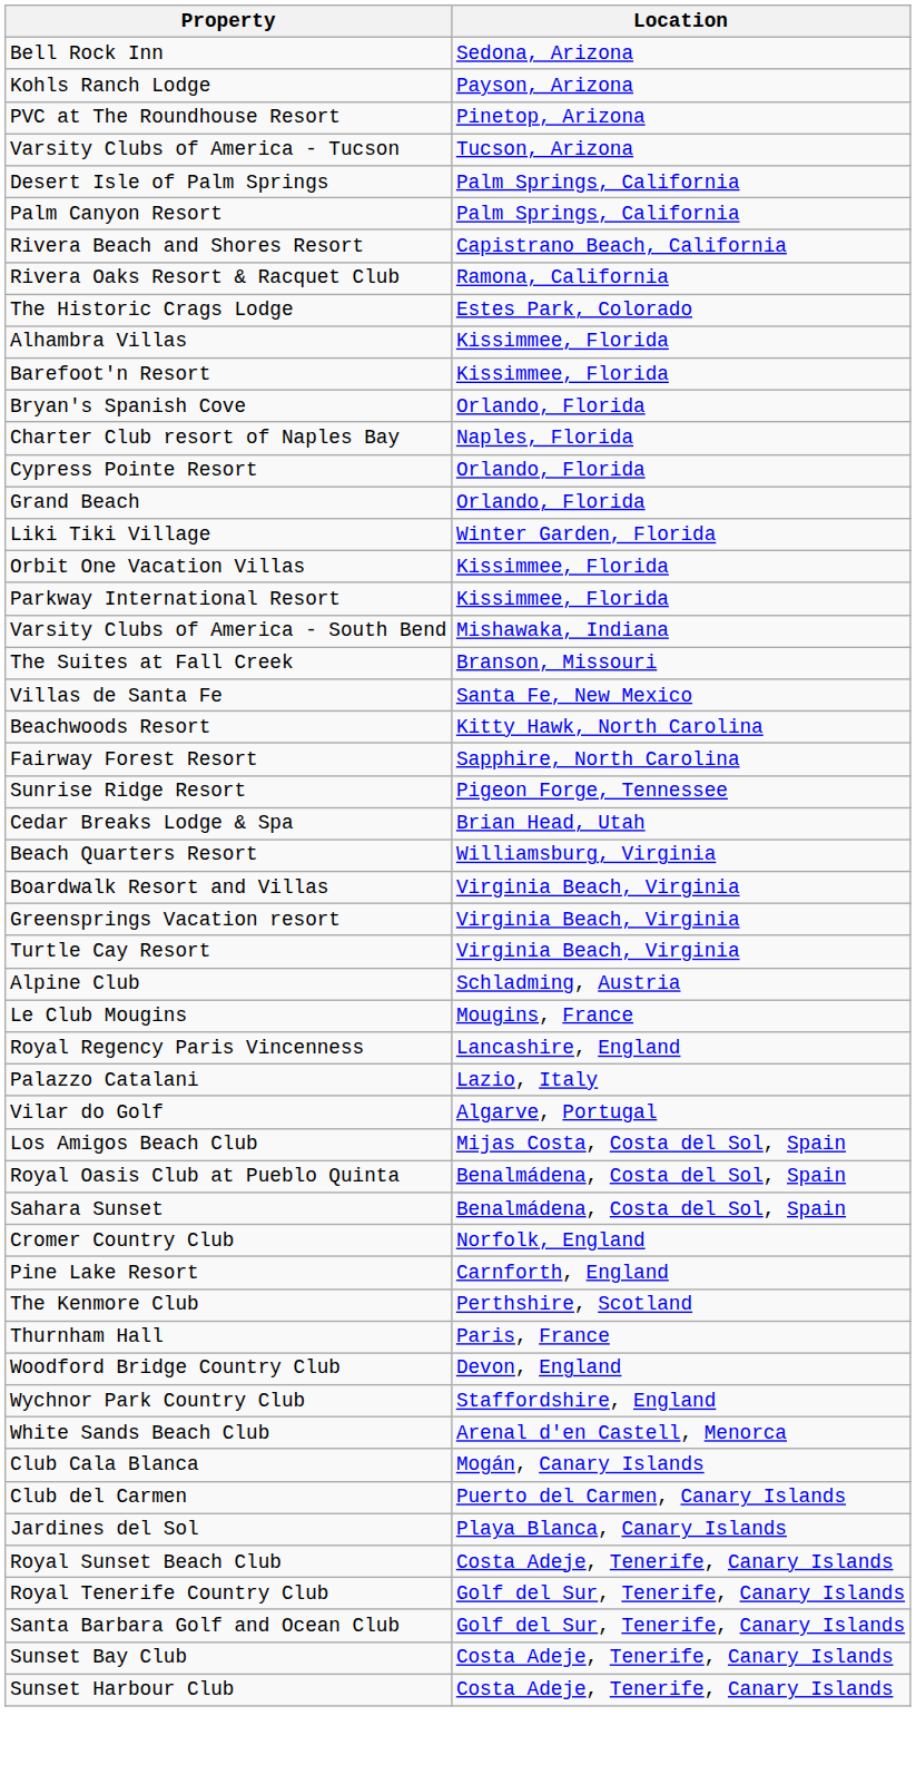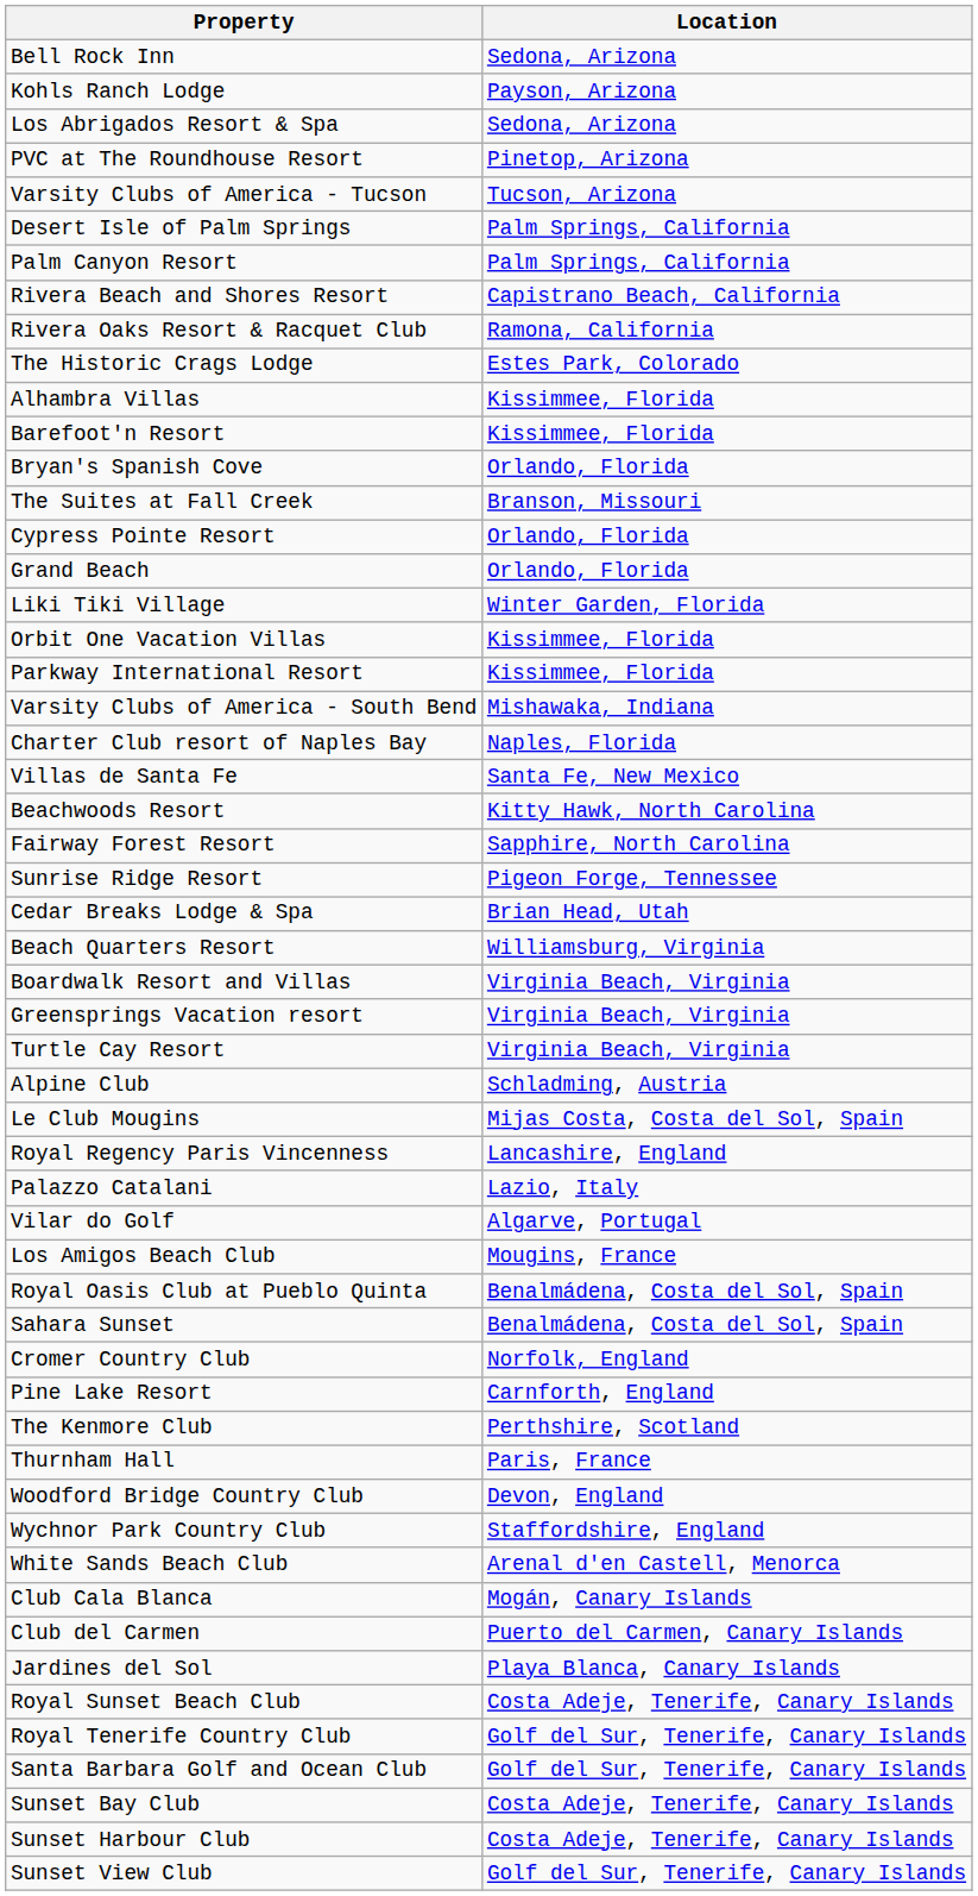 <table class="wikitable">
 <tr>
 <th>Property</th>
 <th>Location</th>
 </tr>
 <tr>
 <td>Bell Rock Inn</td>
 <td><a href='#'>Sedona, Arizona</a></td>
 </tr>
 <tr>
 <td>Kohls Ranch Lodge</td>
 <td><a href='#'>Payson, Arizona</a></td>
+</tr>
+<tr>
+<td>Los Abrigados Resort & Spa</td>
+<td><a href='#'>Sedona, Arizona</a></td>
 </tr>
 <tr>
 <td>PVC at The Roundhouse Resort</td>
 <td><a href='#'>Pinetop, Arizona</a></td>
 </tr>
 <tr>
 <td>Varsity Clubs of America - Tucson</td>
 <td><a href='#'>Tucson, Arizona</a></td>
 </tr>
 <tr>
 <td>Desert Isle of Palm Springs</td>
 <td><a href='#'>Palm Springs, California</a></td>
 </tr>
 <tr>
 <td>Palm Canyon Resort</td>
 <td><a href='#'>Palm Springs, California</a></td>
 </tr>
 <tr>
 <td>Rivera Beach and Shores Resort</td>
 <td><a href='#'>Capistrano Beach, California</a></td>
 </tr>
 <tr>
 <td>Rivera Oaks Resort & Racquet Club</td>
 <td><a href='#'>Ramona, California</a></td>
 </tr>
 <tr>
 <td>The Historic Crags Lodge</td>
 <td><a href='#'>Estes Park, Colorado</a></td>
 </tr>
 <tr>
 <td>Alhambra Villas</td>
 <td><a href='#'>Kissimmee, Florida</a></td>
 </tr>
 <tr>
 <td>Barefoot'n Resort</td>
 <td><a href='#'>Kissimmee, Florida</a></td>
 </tr>
 <tr>
 <td>Bryan's Spanish Cove</td>
 <td><a href='#'>Orlando, Florida</a></td>
 </tr>
 <tr>
-<td>Charter Club resort of Naples Bay</td>
-<td><a href='#'>Naples, Florida</a></td>
+<td>The Suites at Fall Creek</td>
+<td><a href='#'>Branson, Missouri</a></td>
 </tr>
 <tr>
 <td>Cypress Pointe Resort</td>
 <td><a href='#'>Orlando, Florida</a></td>
 </tr>
 <tr>
 <td>Grand Beach</td>
 <td><a href='#'>Orlando, Florida</a></td>
 </tr>
 <tr>
 <td>Liki Tiki Village</td>
 <td><a href='#'>Winter Garden, Florida</a></td>
 </tr>
 <tr>
 <td>Orbit One Vacation Villas</td>
 <td><a href='#'>Kissimmee, Florida</a></td>
 </tr>
 <tr>
 <td>Parkway International Resort</td>
 <td><a href='#'>Kissimmee, Florida</a></td>
 </tr>
 <tr>
 <td>Varsity Clubs of America - South Bend</td>
 <td><a href='#'>Mishawaka, Indiana</a></td>
 </tr>
 <tr>
-<td>The Suites at Fall Creek</td>
-<td><a href='#'>Branson, Missouri</a></td>
+<td>Charter Club resort of Naples Bay</td>
+<td><a href='#'>Naples, Florida</a></td>
 </tr>
 <tr>
 <td>Villas de Santa Fe</td>
 <td><a href='#'>Santa Fe, New Mexico</a></td>
 </tr>
 <tr>
 <td>Beachwoods Resort</td>
 <td><a href='#'>Kitty Hawk, North Carolina</a></td>
 </tr>
 <tr>
 <td>Fairway Forest Resort</td>
 <td><a href='#'>Sapphire, North Carolina</a></td>
 </tr>
 <tr>
 <td>Sunrise Ridge Resort</td>
 <td><a href='#'>Pigeon Forge, Tennessee</a></td>
 </tr>
 <tr>
 <td>Cedar Breaks Lodge & Spa</td>
 <td><a href='#'>Brian Head, Utah</a></td>
 </tr>
 <tr>
 <td>Beach Quarters Resort</td>
 <td><a href='#'>Williamsburg, Virginia</a></td>
 </tr>
 <tr>
 <td>Boardwalk Resort and Villas</td>
 <td><a href='#'>Virginia Beach, Virginia</a></td>
 </tr>
 <tr>
 <td>Greensprings Vacation resort</td>
 <td><a href='#'>Virginia Beach, Virginia</a></td>
 </tr>
 <tr>
 <td>Turtle Cay Resort</td>
 <td><a href='#'>Virginia Beach, Virginia</a></td>
 </tr>
 <tr>
 <td>Alpine Club</td>
 <td><a href='#'>Schladming</a>, <a href='#'>Austria</a></td>
 </tr>
 <tr>
 <td>Le Club Mougins</td>
-<td><a href='#'>Mougins</a>, <a href='#'>France</a></td>
+<td><a href='#'>Mijas Costa</a>, <a href='#'>Costa del Sol</a>, <a href='#'>Spain</a></td>
 </tr>
 <tr>
 <td>Royal Regency Paris Vincenness</td>
 <td><a href='#'>Lancashire</a>, <a href='#'>England</a></td>
 </tr>
 <tr>
 <td>Palazzo Catalani</td>
 <td><a href='#'>Lazio</a>, <a href='#'>Italy</a></td>
 </tr>
 <tr>
 <td>Vilar do Golf</td>
 <td><a href='#'>Algarve</a>, <a href='#'>Portugal</a></td>
 </tr>
 <tr>
 <td>Los Amigos Beach Club</td>
-<td><a href='#'>Mijas Costa</a>, <a href='#'>Costa del Sol</a>, <a href='#'>Spain</a></td>
+<td><a href='#'>Mougins</a>, <a href='#'>France</a></td>
 </tr>
 <tr>
 <td>Royal Oasis Club at Pueblo Quinta</td>
 <td><a href='#'>Benalmádena</a>, <a href='#'>Costa del Sol</a>, <a href='#'>Spain</a></td>
 </tr>
 <tr>
 <td>Sahara Sunset</td>
 <td><a href='#'>Benalmádena</a>, <a href='#'>Costa del Sol</a>, <a href='#'>Spain</a></td>
 </tr>
 <tr>
 <td>Cromer Country Club</td>
 <td><a href='#'>Norfolk, England</a></td>
 </tr>
 <tr>
 <td>Pine Lake Resort</td>
 <td><a href='#'>Carnforth</a>, <a href='#'>England</a></td>
 </tr>
 <tr>
 <td>The Kenmore Club</td>
 <td><a href='#'>Perthshire</a>, <a href='#'>Scotland</a></td>
 </tr>
 <tr>
 <td>Thurnham Hall</td>
 <td><a href='#'>Paris</a>, <a href='#'>France</a></td>
 </tr>
 <tr>
 <td>Woodford Bridge Country Club</td>
 <td><a href='#'>Devon</a>, <a href='#'>England</a></td>
 </tr>
 <tr>
 <td>Wychnor Park Country Club</td>
 <td><a href='#'>Staffordshire</a>, <a href='#'>England</a></td>
 </tr>
 <tr>
 <td>White Sands Beach Club</td>
 <td><a href='#'>Arenal d'en Castell</a>, <a href='#'>Menorca</a></td>
 </tr>
 <tr>
 <td>Club Cala Blanca</td>
 <td><a href='#'>Mogán</a>, <a href='#'>Canary Islands</a></td>
 </tr>
 <tr>
 <td>Club del Carmen</td>
 <td><a href='#'>Puerto del Carmen</a>, <a href='#'>Canary Islands</a></td>
 </tr>
 <tr>
 <td>Jardines del Sol</td>
 <td><a href='#'>Playa Blanca</a>, <a href='#'>Canary Islands</a></td>
 </tr>
 <tr>
 <td>Royal Sunset Beach Club</td>
 <td><a href='#'>Costa Adeje</a>, <a href='#'>Tenerife</a>, <a href='#'>Canary Islands</a></td>
 </tr>
 <tr>
 <td>Royal Tenerife Country Club</td>
 <td><a href='#'>Golf del Sur</a>, <a href='#'>Tenerife</a>, <a href='#'>Canary Islands</a></td>
 </tr>
 <tr>
 <td>Santa Barbara Golf and Ocean Club</td>
 <td><a href='#'>Golf del Sur</a>, <a href='#'>Tenerife</a>, <a href='#'>Canary Islands</a></td>
 </tr>
 <tr>
 <td>Sunset Bay Club</td>
 <td><a href='#'>Costa Adeje</a>, <a href='#'>Tenerife</a>, <a href='#'>Canary Islands</a></td>
 </tr>
 <tr>
 <td>Sunset Harbour Club</td>
 <td><a href='#'>Costa Adeje</a>, <a href='#'>Tenerife</a>, <a href='#'>Canary Islands</a></td>
 </tr>
+<tr>
+<td>Sunset View Club</td>
+<td><a href='#'>Golf del Sur</a>, <a href='#'>Tenerife</a>, <a href='#'>Canary Islands</a></td>
+</tr>
 </table>
